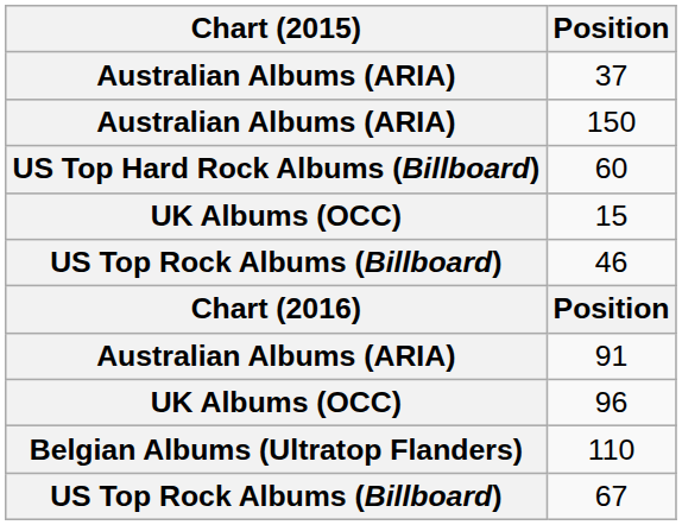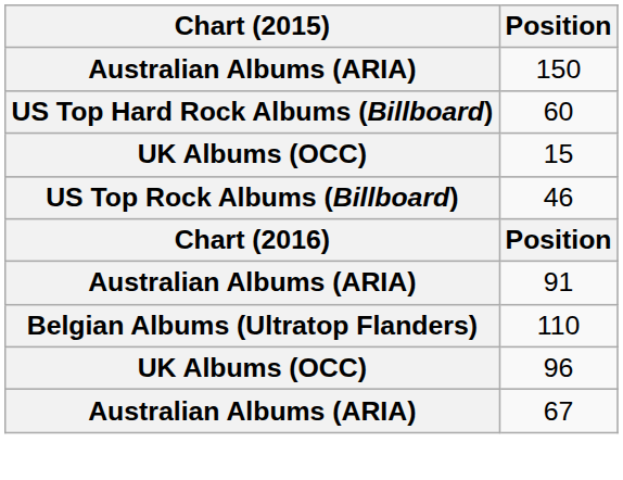 <table class="wikitable sortable plainrowheaders" style="text-align:center">
 <tr>
 <th scope="col">Chart (2015)</th>
 <th scope="col">Position</th>
-</tr>
-<tr>
-<th scope="row">Australian Albums (ARIA)</th>
-<td>37</td>
 </tr>
 <tr>
 <th scope="row">Australian Albums (ARIA)</th>
 <td>150</td>
 </tr>
 <tr>
 <th scope="row">US Top Hard Rock Albums (<em>Billboard</em>)</th>
 <td>60</td>
 </tr>
 <tr>
 <th scope="row">UK Albums (OCC)</th>
 <td>15</td>
 </tr>
 <tr>
 <th scope="row">US Top Rock Albums (<em>Billboard</em>)</th>
 <td>46</td>
 </tr>
 <tr>
 <th scope="col">Chart (2016)</th>
 <th scope="col">Position</th>
 </tr>
 <tr>
 <th scope="row">Australian Albums (ARIA)</th>
 <td>91</td>
 </tr>
 <tr>
+<th scope="row">Belgian Albums (Ultratop Flanders)</th>
+<td>110</td>
+</tr>
+<tr>
 <th scope="row">UK Albums (OCC)</th>
 <td>96</td>
 </tr>
 <tr>
-<th scope="row">Belgian Albums (Ultratop Flanders)</th>
-<td>110</td>
-</tr>
-<tr>
-<th scope="row">US Top Rock Albums (<em>Billboard</em>)</th>
+<th scope="row">Australian Albums (ARIA)</th>
 <td>67</td>
 </tr>
 </table>
